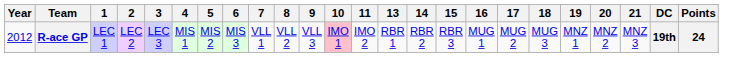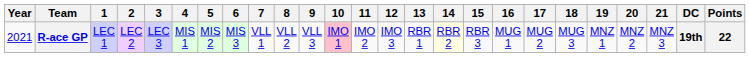 <table class="wikitable" style="text-align:center; font-size:85%;">
 <tr>
 <th>Year</th>
 <th>Team</th>
 <th>1</th>
 <th>2</th>
 <th>3</th>
 <th>4</th>
 <th>5</th>
 <th>6</th>
 <th>7</th>
 <th>8</th>
 <th>9</th>
 <th>10</th>
 <th>11</th>
+<th>12</th>
 <th>13</th>
 <th>14</th>
 <th>15</th>
 <th>16</th>
 <th>17</th>
 <th>18</th>
 <th>19</th>
 <th>20</th>
 <th>21</th>
 <th>DC</th>
 <th>Points</th>
 </tr>
 <tr>
-<td><a href='#'>2012</a></td>
+<td><a href='#'>2021</a></td>
 <th nowrap><a href='#'>R-ace GP</a></th>
 <td style="background:#CFCFFF;"><a href='#'>LEC<br>1</a><br></td>
 <td style="background:#EFCFFF;"><a href='#'>LEC<br>2</a><br></td>
 <td style="background:#CFCFFF;"><a href='#'>LEC<br>3</a><br></td>
 <td style="background:#DFFFDF;"><a href='#'>MIS<br>1</a><br></td>
 <td style="background:#DFFFDF;"><a href='#'>MIS<br>2</a><br></td>
 <td style="background:#DFFFDF;"><a href='#'>MIS<br>3</a><br></td>
 <td><a href='#'>VLL<br>1</a></td>
 <td><a href='#'>VLL<br>2</a></td>
 <td><a href='#'>VLL<br>3</a></td>
 <td style="background: pink;"><a href='#'>IMO<br>1</a></td>
 <td><a href='#'>IMO<br>2</a></td>
+<td><a href='#'>IMO<br>3</a></td>
 <td><a href='#'>RBR<br>1</a></td>
-<td><a href='#'>RBR<br>2</a></td>
+<td style="background: lightyellow;"><a href='#'>RBR<br>2</a></td>
 <td><a href='#'>RBR<br>3</a></td>
 <td><a href='#'>MUG<br>1</a></td>
 <td><a href='#'>MUG<br>2</a></td>
 <td><a href='#'>MUG<br>3</a></td>
 <td><a href='#'>MNZ<br>1</a></td>
 <td><a href='#'>MNZ<br>2</a></td>
 <td><a href='#'>MNZ<br>3</a></td>
 <th>19th</th>
-<th>24</th>
+<th>22</th>
 </tr>
 </table>
